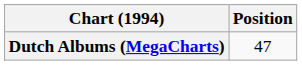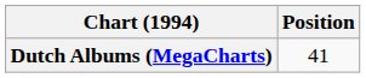 <table class="wikitable plainrowheaders" style="text-align:center">
 <tr>
 <th>Chart (1994)</th>
 <th>Position</th>
 </tr>
 <tr>
 <th scope="row">Dutch Albums (<a href='#'>MegaCharts</a>)</th>
-<td>47</td>
+<td>41</td>
 </tr>
 </table>
